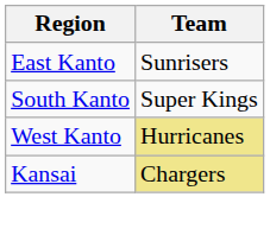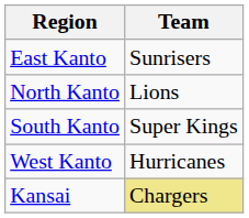 <table class="wikitable">
 <tr>
 <th width=>Region</th>
 <th width=>Team </th>
 </tr>
 <tr>
 <td><a href='#'>East Kanto</a></td>
 <td>Sunrisers</td>
 </tr>
 <tr>
+<td><a href='#'>North Kanto</a></td>
+<td>Lions</td>
+</tr>
+<tr>
 <td><a href='#'>South Kanto</a></td>
 <td>Super Kings</td>
 </tr>
 <tr>
 <td><a href='#'>West Kanto</a></td>
-<td style="background: khaki;">Hurricanes</td>
+<td>Hurricanes</td>
 </tr>
 <tr>
 <td><a href='#'>Kansai</a></td>
 <td style="background: khaki;">Chargers</td>
 </tr>
 </table>
